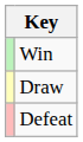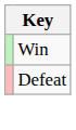 <table class="wikitable" style="font-size: 85%">
 <tr>
 <th colspan=2>Key</th>
 </tr>
 <tr>
 <td bgcolor="#BBF3BB"></td>
 <td>Win</td>
 </tr>
 <tr>
-<td bgcolor="#FFFFBB"></td>
-<td>Draw</td>
-</tr>
-<tr>
 <td bgcolor="#FFBBBB"></td>
 <td>Defeat</td>
 </tr>
 </table>
